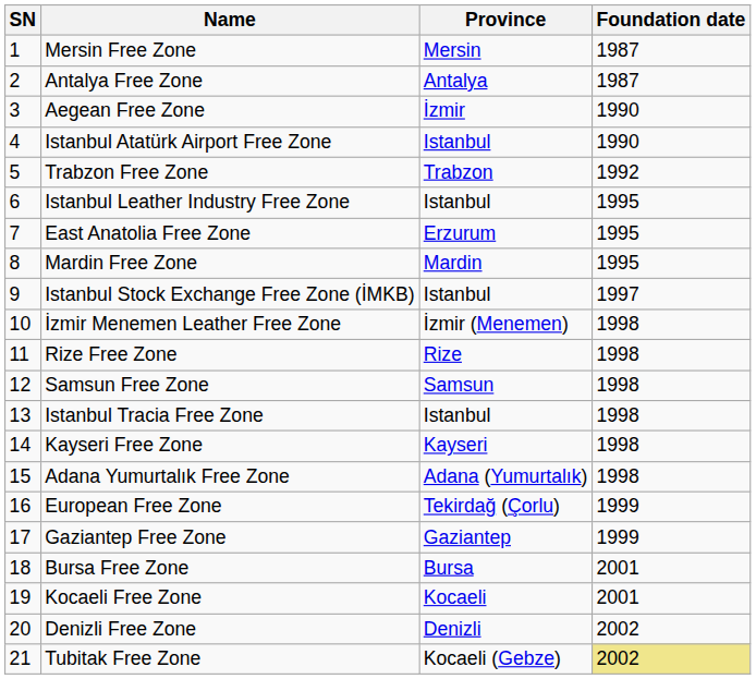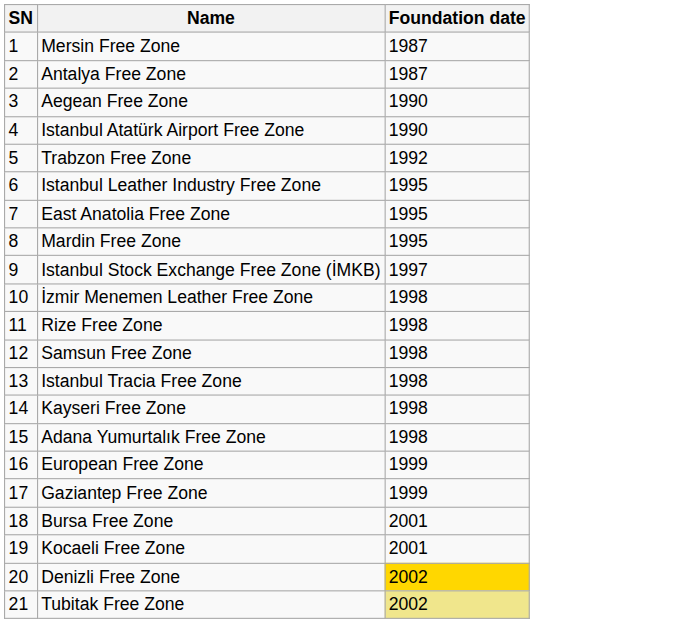 <table class="wikitable sortable">
 <tr>
 <th>SN</th>
 <th>Name</th>
-<th>Province</th>
 <th>Foundation date</th>
 </tr>
 <tr>
 <td>1</td>
 <td>Mersin Free Zone</td>
-<td><a href='#'>Mersin</a></td>
 <td>1987</td>
 </tr>
 <tr>
 <td>2</td>
 <td>Antalya Free Zone</td>
-<td><a href='#'>Antalya</a></td>
 <td>1987</td>
 </tr>
 <tr>
 <td>3</td>
 <td>Aegean Free Zone</td>
-<td><a href='#'>İzmir</a></td>
 <td>1990</td>
 </tr>
 <tr>
 <td>4</td>
 <td>Istanbul Atatürk Airport Free Zone</td>
-<td><a href='#'>Istanbul</a></td>
 <td>1990</td>
 </tr>
 <tr>
 <td>5</td>
 <td>Trabzon Free Zone</td>
-<td><a href='#'>Trabzon</a></td>
 <td>1992</td>
 </tr>
 <tr>
 <td>6</td>
 <td>Istanbul Leather Industry Free Zone</td>
-<td>Istanbul</td>
 <td>1995</td>
 </tr>
 <tr>
 <td>7</td>
 <td>East Anatolia Free Zone</td>
-<td><a href='#'>Erzurum</a></td>
 <td>1995</td>
 </tr>
 <tr>
 <td>8</td>
 <td>Mardin Free Zone</td>
-<td><a href='#'>Mardin</a></td>
 <td>1995</td>
 </tr>
 <tr>
 <td>9</td>
 <td>Istanbul Stock Exchange Free Zone (İMKB)</td>
-<td>Istanbul</td>
 <td>1997</td>
 </tr>
 <tr>
 <td>10</td>
 <td>İzmir Menemen Leather Free Zone</td>
-<td>İzmir (<a href='#'>Menemen</a>)</td>
 <td>1998</td>
 </tr>
 <tr>
 <td>11</td>
 <td>Rize Free Zone</td>
-<td><a href='#'>Rize</a></td>
 <td>1998</td>
 </tr>
 <tr>
 <td>12</td>
 <td>Samsun Free Zone</td>
-<td><a href='#'>Samsun</a></td>
 <td>1998</td>
 </tr>
 <tr>
 <td>13</td>
 <td>Istanbul Tracia Free Zone</td>
-<td>Istanbul</td>
 <td>1998</td>
 </tr>
 <tr>
 <td>14</td>
 <td>Kayseri Free Zone</td>
-<td><a href='#'>Kayseri</a></td>
 <td>1998</td>
 </tr>
 <tr>
 <td>15</td>
 <td>Adana Yumurtalık Free Zone</td>
-<td><a href='#'>Adana</a> (<a href='#'>Yumurtalık</a>)</td>
 <td>1998</td>
 </tr>
 <tr>
 <td>16</td>
 <td>European Free Zone</td>
-<td><a href='#'>Tekirdağ</a> (<a href='#'>Çorlu</a>)</td>
 <td>1999</td>
 </tr>
 <tr>
 <td>17</td>
 <td>Gaziantep Free Zone</td>
-<td><a href='#'>Gaziantep</a></td>
 <td>1999</td>
 </tr>
 <tr>
 <td>18</td>
 <td>Bursa Free Zone</td>
-<td><a href='#'>Bursa</a></td>
 <td>2001</td>
 </tr>
 <tr>
 <td>19</td>
 <td>Kocaeli Free Zone</td>
-<td><a href='#'>Kocaeli</a></td>
 <td>2001</td>
 </tr>
 <tr>
 <td>20</td>
 <td>Denizli Free Zone</td>
-<td><a href='#'>Denizli</a></td>
-<td>2002</td>
+<td style="background: gold;">2002</td>
 </tr>
 <tr>
 <td>21</td>
 <td>Tubitak Free Zone</td>
-<td>Kocaeli (<a href='#'>Gebze</a>)</td>
 <td style="background: khaki;">2002</td>
 </tr>
 </table>
